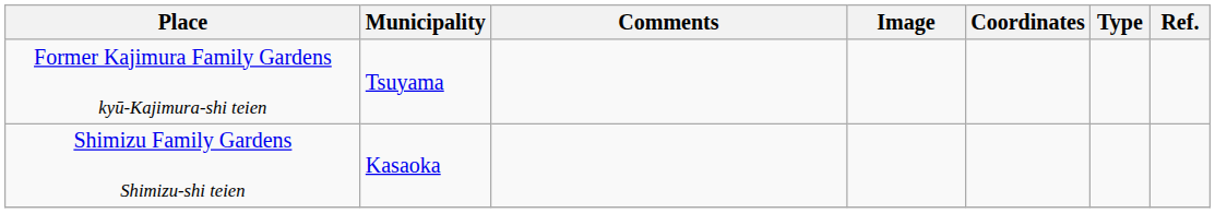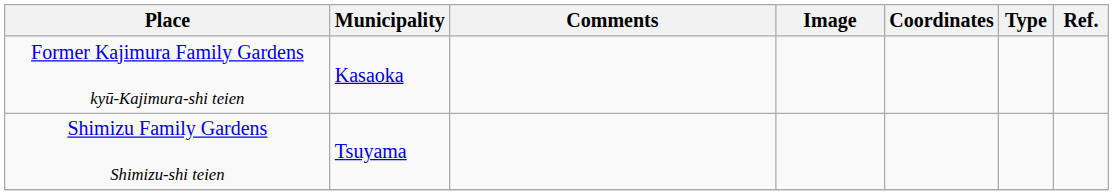 <table class="wikitable sortable"  style="width:100%;">
 <tr>
 <th width="30%" align="left">Place</th>
 <th width="10%" align="left">Municipality</th>
 <th width="30%" align="left" class="unsortable">Comments</th>
 <th width="10%" align="left"  class="unsortable">Image</th>
 <th width="10%" align="left" class="unsortable">Coordinates</th>
 <th width="5%" align="left">Type</th>
 <th width="5%" align="left"  class="unsortable">Ref.</th>
 </tr>
 <tr>
 <td align="center"><a href='#'>Former Kajimura Family Gardens</a><br><br><small><em>kyū-Kajimura-shi teien</em></small></td>
-<td><a href='#'>Tsuyama</a></td>
+<td><a href='#'>Kasaoka</a></td>
 <td></td>
 <td></td>
 <td></td>
 <td></td>
 <td></td>
 </tr>
 <tr>
 <td align="center"><a href='#'>Shimizu Family Gardens</a><br><br><small><em>Shimizu-shi teien</em></small></td>
-<td><a href='#'>Kasaoka</a></td>
+<td><a href='#'>Tsuyama</a></td>
 <td></td>
 <td></td>
 <td></td>
 <td></td>
 <td></td>
 </tr>
 <tr>
 </tr>
 </table>
